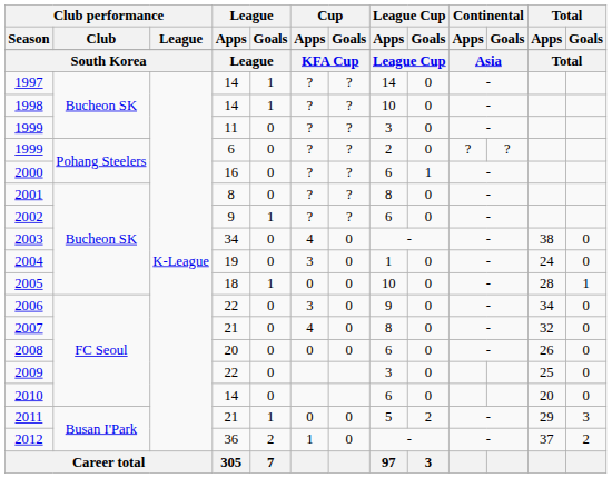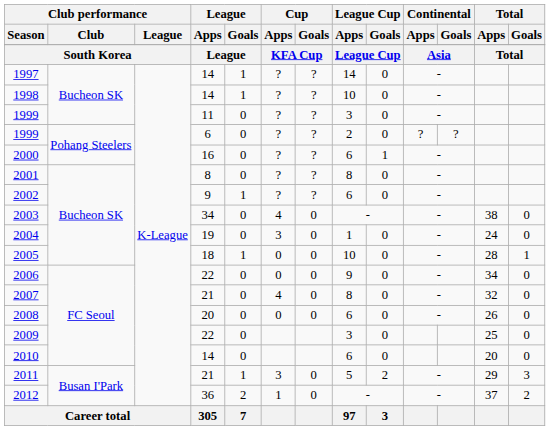 <table class="wikitable" style="text-align:center">
 <tr>
 <th colspan=3>Club performance</th>
 <th colspan=2>League</th>
 <th colspan=2>Cup</th>
 <th colspan=2>League Cup</th>
 <th colspan=2>Continental</th>
 <th colspan=2>Total</th>
 </tr>
 <tr>
 <th>Season</th>
 <th>Club</th>
 <th>League</th>
 <th>Apps</th>
 <th>Goals</th>
 <th>Apps</th>
 <th>Goals</th>
 <th>Apps</th>
 <th>Goals</th>
 <th>Apps</th>
 <th>Goals</th>
 <th>Apps</th>
 <th>Goals</th>
 </tr>
 <tr>
 </tr>
 <tr>
 <th colspan=3>South Korea</th>
 <th colspan=2>League</th>
 <th colspan=2><a href='#'>KFA Cup</a></th>
 <th colspan=2><a href='#'>League Cup</a></th>
 <th colspan=2><a href='#'>Asia</a></th>
 <th colspan=2>Total</th>
 </tr>
 <tr>
 <td><a href='#'>1997</a></td>
 <td rowspan="3"><a href='#'>Bucheon SK</a></td>
 <td rowspan="17"><a href='#'>K-League</a></td>
 <td>14</td>
 <td>1</td>
 <td>?</td>
 <td>?</td>
 <td>14</td>
 <td>0</td>
 <td colspan="2">-</td>
 <td></td>
 <td></td>
 </tr>
 <tr>
 <td><a href='#'>1998</a></td>
 <td>14</td>
 <td>1</td>
 <td>?</td>
 <td>?</td>
 <td>10</td>
 <td>0</td>
 <td colspan="2">-</td>
 <td></td>
 <td></td>
 </tr>
 <tr>
 <td><a href='#'>1999</a></td>
 <td>11</td>
 <td>0</td>
 <td>?</td>
 <td>?</td>
 <td>3</td>
 <td>0</td>
 <td colspan="2">-</td>
 <td></td>
 <td></td>
 </tr>
 <tr>
 <td><a href='#'>1999</a></td>
 <td rowspan="2"><a href='#'>Pohang Steelers</a></td>
 <td>6</td>
 <td>0</td>
 <td>?</td>
 <td>?</td>
 <td>2</td>
 <td>0</td>
 <td>?</td>
 <td>?</td>
 <td></td>
 <td></td>
 </tr>
 <tr>
 <td><a href='#'>2000</a></td>
 <td>16</td>
 <td>0</td>
 <td>?</td>
 <td>?</td>
 <td>6</td>
 <td>1</td>
 <td colspan="2">-</td>
 <td></td>
 <td></td>
 </tr>
 <tr>
 <td><a href='#'>2001</a></td>
 <td rowspan="5"><a href='#'>Bucheon SK</a></td>
 <td>8</td>
 <td>0</td>
 <td>?</td>
 <td>?</td>
 <td>8</td>
 <td>0</td>
 <td colspan="2">-</td>
 <td></td>
 <td></td>
 </tr>
 <tr>
 <td><a href='#'>2002</a></td>
 <td>9</td>
 <td>1</td>
 <td>?</td>
 <td>?</td>
 <td>6</td>
 <td>0</td>
 <td colspan="2">-</td>
 <td></td>
 <td></td>
 </tr>
 <tr>
 <td><a href='#'>2003</a></td>
 <td>34</td>
 <td>0</td>
 <td>4</td>
 <td>0</td>
 <td colspan="2">-</td>
 <td colspan="2">-</td>
 <td>38</td>
 <td>0</td>
 </tr>
 <tr>
 <td><a href='#'>2004</a></td>
 <td>19</td>
 <td>0</td>
 <td>3</td>
 <td>0</td>
 <td>1</td>
 <td>0</td>
 <td colspan="2">-</td>
 <td>24</td>
 <td>0</td>
 </tr>
 <tr>
 <td><a href='#'>2005</a></td>
 <td>18</td>
 <td>1</td>
 <td>0</td>
 <td>0</td>
 <td>10</td>
 <td>0</td>
 <td colspan="2">-</td>
 <td>28</td>
 <td>1</td>
 </tr>
 <tr>
 <td><a href='#'>2006</a></td>
 <td rowspan="5"><a href='#'>FC Seoul</a></td>
 <td>22</td>
 <td>0</td>
-<td>3</td>
+<td>0</td>
 <td>0</td>
 <td>9</td>
 <td>0</td>
 <td colspan="2">-</td>
 <td>34</td>
 <td>0</td>
 </tr>
 <tr>
 <td><a href='#'>2007</a></td>
 <td>21</td>
 <td>0</td>
 <td>4</td>
 <td>0</td>
 <td>8</td>
 <td>0</td>
 <td colspan="2">-</td>
 <td>32</td>
 <td>0</td>
 </tr>
 <tr>
 <td><a href='#'>2008</a></td>
 <td>20</td>
 <td>0</td>
 <td>0</td>
 <td>0</td>
 <td>6</td>
 <td>0</td>
 <td colspan="2">-</td>
 <td>26</td>
 <td>0</td>
 </tr>
 <tr>
 <td><a href='#'>2009</a></td>
 <td>22</td>
 <td>0</td>
 <td></td>
 <td></td>
 <td>3</td>
 <td>0</td>
 <td></td>
 <td></td>
 <td>25</td>
 <td>0</td>
 </tr>
 <tr>
 <td><a href='#'>2010</a></td>
 <td>14</td>
 <td>0</td>
 <td></td>
 <td></td>
 <td>6</td>
 <td>0</td>
 <td></td>
 <td></td>
 <td>20</td>
 <td>0</td>
 </tr>
 <tr>
 <td><a href='#'>2011</a></td>
 <td rowspan="2"><a href='#'>Busan I'Park</a></td>
 <td>21</td>
 <td>1</td>
-<td>0</td>
+<td>3</td>
 <td>0</td>
 <td>5</td>
 <td>2</td>
 <td colspan="2">-</td>
 <td>29</td>
 <td>3</td>
 </tr>
 <tr>
 <td><a href='#'>2012</a></td>
 <td>36</td>
 <td>2</td>
 <td>1</td>
 <td>0</td>
 <td colspan="2">-</td>
 <td colspan="2">-</td>
 <td>37</td>
 <td>2</td>
 </tr>
 <tr>
 <th colspan=3>Career total</th>
 <th>305</th>
 <th>7</th>
 <th></th>
 <th></th>
 <th>97</th>
 <th>3</th>
 <th></th>
 <th></th>
 <th></th>
 <th></th>
 </tr>
 </table>
